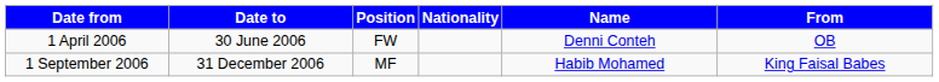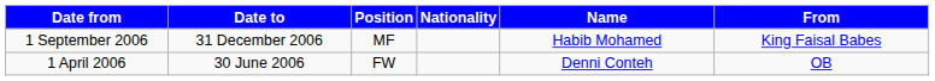 <table class="wikitable"  style="text-align:center; font-size:90%; ">
 <tr>
 <th style="background:#00f; color:white; width:150px;">Date from</th>
 <th style="background:#00f; color:white; width:170px;">Date to</th>
 <th style="background:#00f; color:white; width:55px;">Position</th>
 <th style="background:#00f; color:white; width:55px;">Nationality</th>
 <th style="background:#00f; color:white; width:200px;">Name</th>
 <th style="background:#00f; color:white; width:200px;">From</th>
 </tr>
 <tr>
+<td>1 September 2006</td>
+<td>31 December 2006</td>
+<td>MF</td>
+<td></td>
+<td><a href='#'>Habib Mohamed</a></td>
+<td> <a href='#'>King Faisal Babes</a></td>
+</tr>
+<tr>
 <td>1 April 2006</td>
 <td>30 June 2006</td>
 <td>FW</td>
 <td></td>
 <td><a href='#'>Denni Conteh</a></td>
 <td> <a href='#'>OB</a></td>
 </tr>
-<tr>
-<td>1 September 2006</td>
-<td>31 December 2006</td>
-<td>MF</td>
-<td></td>
-<td><a href='#'>Habib Mohamed</a></td>
-<td> <a href='#'>King Faisal Babes</a></td>
-</tr>
 </table>
